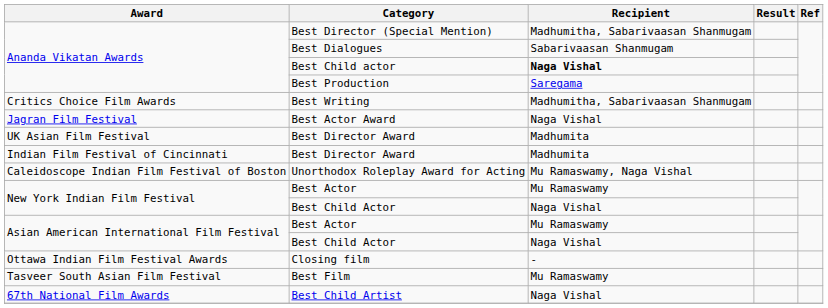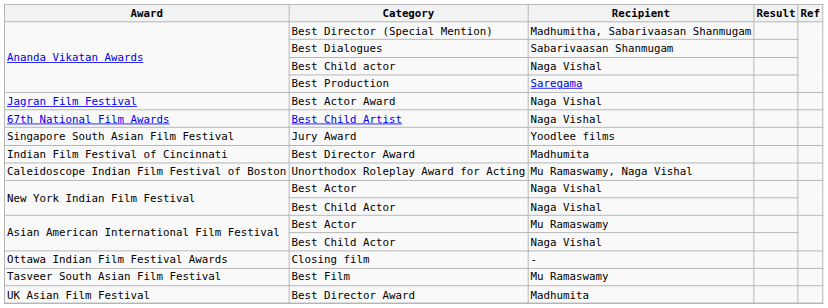 <table class="wikitable sortable">
 <tr>
 <th>Award</th>
 <th>Category</th>
 <th>Recipient</th>
 <th>Result</th>
 <th>Ref</th>
 </tr>
 <tr>
 <td rowspan=4><a href='#'>Ananda Vikatan Awards</a></td>
 <td>Best Director (Special Mention)</td>
 <td>Madhumitha, Sabarivaasan Shanmugam</td>
 <td></td>
 <td rowspan=4></td>
 </tr>
 <tr>
 <td>Best Dialogues</td>
 <td>Sabarivaasan Shanmugam</td>
 <td></td>
 </tr>
 <tr>
 <td>Best Child actor</td>
-<td><strong>Naga Vishal</strong></td>
+<td>Naga Vishal</td>
 <td></td>
 </tr>
 <tr>
 <td>Best Production</td>
 <td><a href='#'>Saregama</a></td>
-<td></td>
-</tr>
-<tr>
-<td>Critics Choice Film Awards</td>
-<td>Best Writing</td>
-<td>Madhumitha, Sabarivaasan Shanmugam</td>
-<td></td>
 <td></td>
 </tr>
 <tr>
 <td><a href='#'>Jagran Film Festival</a></td>
 <td>Best Actor Award</td>
 <td>Naga Vishal</td>
 <td></td>
 <td></td>
 </tr>
 <tr>
-<td>UK Asian Film Festival</td>
-<td>Best Director Award</td>
-<td>Madhumita</td>
+<td><a href='#'>67th National Film Awards</a></td>
+<td><a href='#'>Best Child Artist</a></td>
+<td>Naga Vishal</td>
+<td></td>
+<td></td>
+</tr>
+<tr>
+<td>Singapore South Asian Film Festival</td>
+<td>Jury Award</td>
+<td>Yoodlee films</td>
 <td></td>
 <td></td>
 </tr>
 <tr>
 <td>Indian Film Festival of Cincinnati</td>
 <td>Best Director Award</td>
 <td>Madhumita</td>
 <td></td>
 <td></td>
 </tr>
 <tr>
 <td>Caleidoscope Indian Film Festival of Boston</td>
 <td>Unorthodox Roleplay Award for Acting</td>
 <td>Mu Ramaswamy, Naga Vishal</td>
 <td></td>
 <td></td>
 </tr>
 <tr>
 <td rowspan=2>New York Indian Film Festival</td>
 <td>Best Actor</td>
-<td>Mu Ramaswamy</td>
+<td>Naga Vishal</td>
 <td></td>
 <td rowspan=2></td>
 </tr>
 <tr>
 <td>Best Child Actor</td>
 <td>Naga Vishal</td>
 <td></td>
 </tr>
 <tr>
 <td rowspan=2>Asian American International Film Festival</td>
 <td>Best Actor</td>
 <td>Mu Ramaswamy</td>
 <td></td>
 <td rowspan=2></td>
 </tr>
 <tr>
 <td>Best Child Actor</td>
 <td>Naga Vishal</td>
 <td></td>
 </tr>
 <tr>
 <td>Ottawa Indian Film Festival Awards</td>
 <td>Closing film</td>
 <td>-</td>
 <td></td>
 <td></td>
 </tr>
 <tr>
 <td>Tasveer South Asian Film Festival</td>
 <td>Best Film</td>
 <td>Mu Ramaswamy</td>
 <td></td>
 <td></td>
 </tr>
 <tr>
-<td><a href='#'>67th National Film Awards</a></td>
-<td><a href='#'>Best Child Artist</a></td>
-<td>Naga Vishal</td>
+<td>UK Asian Film Festival</td>
+<td>Best Director Award</td>
+<td>Madhumita</td>
 <td></td>
 <td></td>
 </tr>
 <tr>
 </tr>
 </table>
